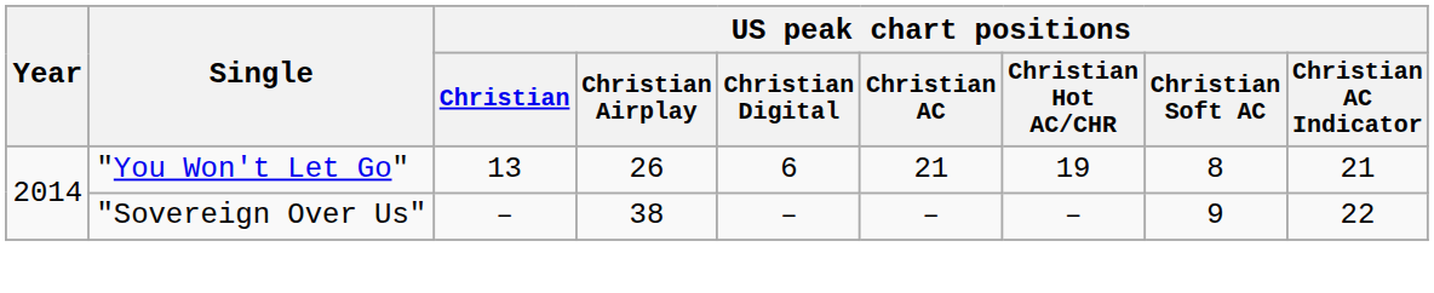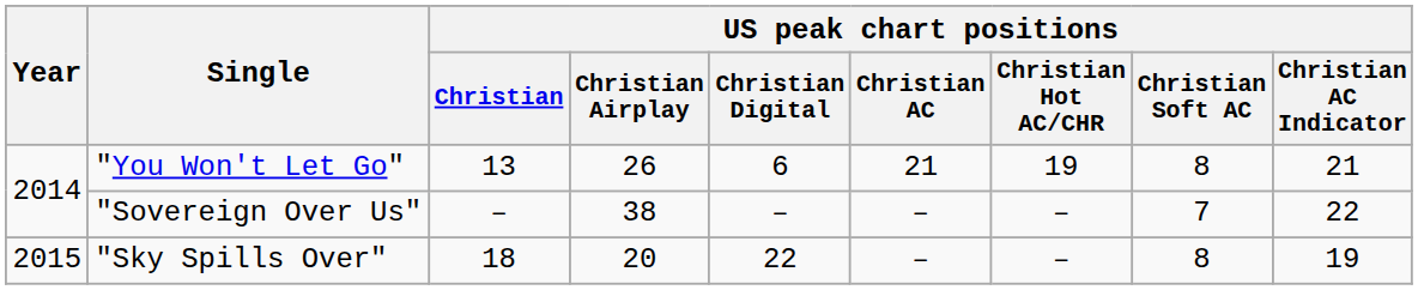 <table class="wikitable" style="text-align:center;">
 <tr>
 <th rowspan="2">Year</th>
 <th rowspan="2">Single</th>
 <th colspan="7">US peak chart positions</th>
 </tr>
 <tr style="font-size:smaller;">
 <th width="45"><a href='#'>Christian</a><br></th>
 <th width="45">Christian<br>Airplay</th>
 <th width="45">Christian<br>Digital</th>
 <th width="45">Christian<br>AC</th>
 <th width="45">Christian<br>Hot AC/CHR</th>
 <th width="45">Christian<br>Soft AC</th>
 <th width="45">Christian<br>AC Indicator</th>
 </tr>
 <tr>
 <td rowspan="2">2014</td>
 <td align="left">"<a href='#'>You Won't Let Go</a>"</td>
 <td>13</td>
 <td>26</td>
 <td>6</td>
 <td>21</td>
 <td>19</td>
 <td>8</td>
 <td>21</td>
 </tr>
 <tr>
 <td align="left">"Sovereign Over Us"</td>
 <td>–</td>
 <td>38</td>
 <td>–</td>
 <td>–</td>
 <td>–</td>
-<td>9</td>
+<td>7</td>
 <td>22</td>
 </tr>
+<tr>
+<td>2015</td>
+<td align="left">"Sky Spills Over"</td>
+<td>18</td>
+<td>20</td>
+<td>22</td>
+<td>–</td>
+<td>–</td>
+<td>8</td>
+<td>19</td>
+</tr>
 </table>
